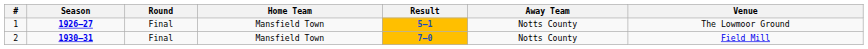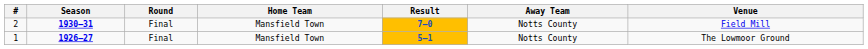 <table class="wikitable" style="text-align: center; width: 100%; font-size: 12px">
 <tr>
 <th><strong>#</strong></th>
 <th><strong>Season</strong></th>
 <th><strong>Round</strong></th>
 <th><strong>Home Team</strong></th>
 <th><strong>Result</strong></th>
 <th><strong>Away Team</strong></th>
 <th><strong>Venue</strong></th>
 </tr>
 <tr>
+<td>2</td>
+<td><strong><a href='#'>1930–31</a></strong></td>
+<td>Final</td>
+<td>Mansfield Town</td>
+<td style="background:#ffbf00; color:#1c4ebd"><strong>7–0</strong></td>
+<td>Notts County</td>
+<td><a href='#'>Field Mill</a></td>
+</tr>
+<tr>
 <td>1</td>
 <td><strong><a href='#'>1926–27</a></strong></td>
 <td>Final</td>
 <td>Mansfield Town</td>
 <td style="background:#ffbf00; color:#1c4ebd"><strong>5–1</strong></td>
 <td>Notts County</td>
 <td>The Lowmoor Ground</td>
 </tr>
-<tr>
-<td>2</td>
-<td><strong><a href='#'>1930–31</a></strong></td>
-<td>Final</td>
-<td>Mansfield Town</td>
-<td style="background:#ffbf00; color:#1c4ebd"><strong>7–0</strong></td>
-<td>Notts County</td>
-<td><a href='#'>Field Mill</a></td>
-</tr>
 </table>
